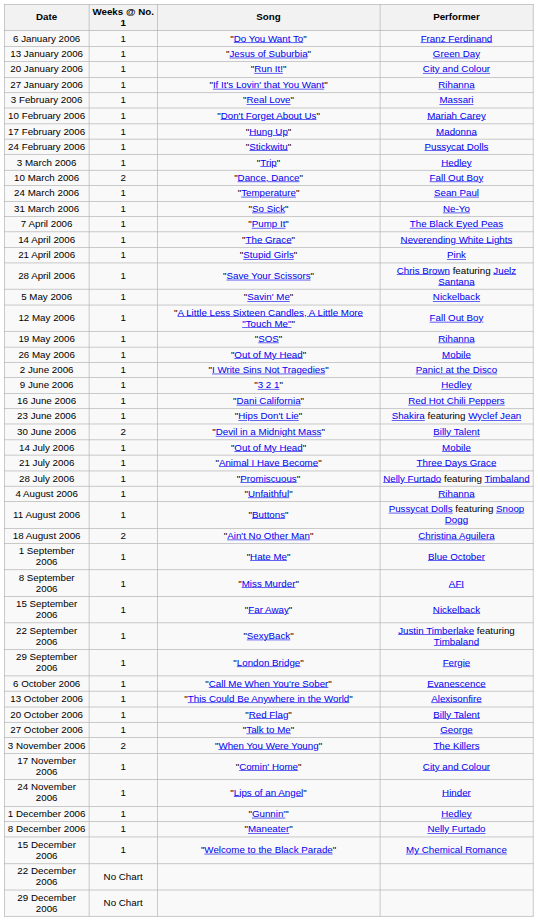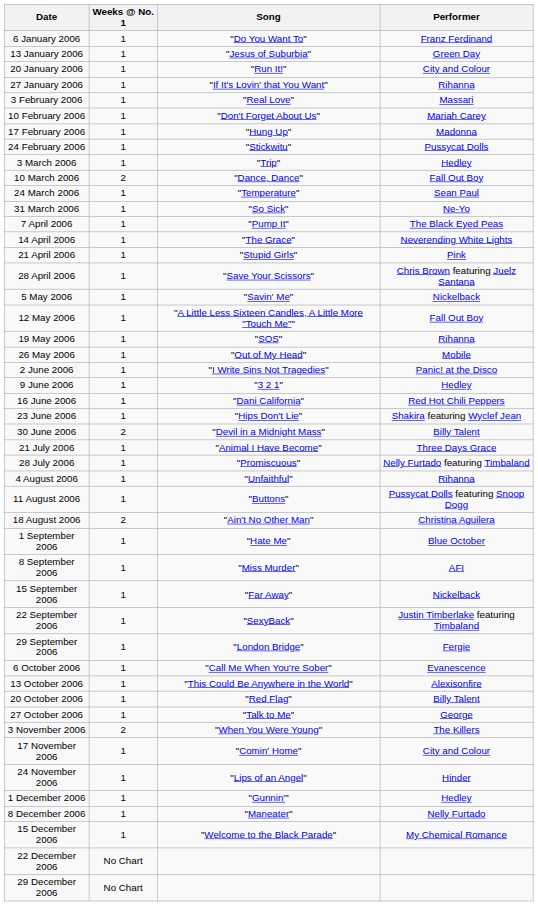 <table class="wikitable" style="text-align: center;">
 <tr>
 <th>Date</th>
 <th>Weeks @ No. 1</th>
 <th>Song</th>
 <th>Performer</th>
 </tr>
 <tr>
 <td>6 January 2006</td>
 <td>1</td>
 <td>"<a href='#'>Do You Want To</a>"</td>
 <td><a href='#'>Franz Ferdinand</a></td>
 </tr>
 <tr>
 <td>13 January 2006</td>
 <td>1</td>
 <td>"<a href='#'>Jesus of Suburbia</a>"</td>
 <td><a href='#'>Green Day</a></td>
 </tr>
 <tr>
 <td>20 January 2006</td>
 <td>1</td>
 <td>"<a href='#'>Run It!</a>"</td>
 <td><a href='#'>City and Colour</a></td>
 </tr>
 <tr>
 <td>27 January 2006</td>
 <td>1</td>
 <td>"<a href='#'>If It's Lovin' that You Want</a>"</td>
 <td><a href='#'>Rihanna</a></td>
 </tr>
 <tr>
 <td>3 February 2006</td>
 <td>1</td>
 <td>"<a href='#'>Real Love</a>"</td>
 <td><a href='#'>Massari</a></td>
 </tr>
 <tr>
 <td>10 February 2006</td>
 <td>1</td>
 <td>"<a href='#'>Don't Forget About Us</a>"</td>
 <td><a href='#'>Mariah Carey</a></td>
 </tr>
 <tr>
 <td>17 February 2006</td>
 <td>1</td>
 <td>"<a href='#'>Hung Up</a>"</td>
 <td><a href='#'>Madonna</a></td>
 </tr>
 <tr>
 <td>24 February 2006</td>
 <td>1</td>
 <td>"<a href='#'>Stickwitu</a>"</td>
 <td><a href='#'>Pussycat Dolls</a></td>
 </tr>
 <tr>
 <td>3 March 2006</td>
 <td>1</td>
 <td>"<a href='#'>Trip</a>"</td>
 <td><a href='#'>Hedley</a></td>
 </tr>
 <tr>
 <td>10 March 2006</td>
 <td>2</td>
 <td>"<a href='#'>Dance, Dance</a>"</td>
 <td><a href='#'>Fall Out Boy</a></td>
 </tr>
 <tr>
 <td>24 March 2006</td>
 <td>1</td>
 <td>"<a href='#'>Temperature</a>"</td>
 <td><a href='#'>Sean Paul</a></td>
 </tr>
 <tr>
 <td>31 March 2006</td>
 <td>1</td>
 <td>"<a href='#'>So Sick</a>"</td>
 <td><a href='#'>Ne-Yo</a></td>
 </tr>
 <tr>
 <td>7 April 2006</td>
 <td>1</td>
 <td>"<a href='#'>Pump It</a>"</td>
 <td><a href='#'>The Black Eyed Peas</a></td>
 </tr>
 <tr>
 <td>14 April 2006</td>
 <td>1</td>
 <td>"<a href='#'>The Grace</a>"</td>
 <td><a href='#'>Neverending White Lights</a></td>
 </tr>
 <tr>
 <td>21 April 2006</td>
 <td>1</td>
 <td>"<a href='#'>Stupid Girls</a>"</td>
 <td><a href='#'>Pink</a></td>
 </tr>
 <tr>
 <td>28 April 2006</td>
 <td>1</td>
 <td>"<a href='#'>Save Your Scissors</a>"</td>
 <td><a href='#'>Chris Brown</a> featuring <a href='#'>Juelz Santana</a></td>
 </tr>
 <tr>
 <td>5 May 2006</td>
 <td>1</td>
 <td>"<a href='#'>Savin' Me</a>"</td>
 <td><a href='#'>Nickelback</a></td>
 </tr>
 <tr>
 <td>12 May 2006</td>
 <td>1</td>
 <td>"<a href='#'>A Little Less Sixteen Candles, A Little More "Touch Me"</a>"</td>
 <td><a href='#'>Fall Out Boy</a></td>
 </tr>
 <tr>
 <td>19 May 2006</td>
 <td>1</td>
 <td>"<a href='#'>SOS</a>"</td>
 <td><a href='#'>Rihanna</a></td>
 </tr>
 <tr>
 <td>26 May 2006</td>
 <td>1</td>
 <td>"<a href='#'>Out of My Head</a>"</td>
 <td><a href='#'>Mobile</a></td>
 </tr>
 <tr>
 <td>2 June 2006</td>
 <td>1</td>
 <td>"<a href='#'>I Write Sins Not Tragedies</a>"</td>
 <td><a href='#'>Panic! at the Disco</a></td>
 </tr>
 <tr>
 <td>9 June 2006</td>
 <td>1</td>
 <td>"<a href='#'>3 2 1</a>"</td>
 <td><a href='#'>Hedley</a></td>
 </tr>
 <tr>
 <td>16 June 2006</td>
 <td>1</td>
 <td>"<a href='#'>Dani California</a>"</td>
 <td><a href='#'>Red Hot Chili Peppers</a></td>
 </tr>
 <tr>
 <td>23 June 2006</td>
 <td>1</td>
 <td>"<a href='#'>Hips Don't Lie</a>"</td>
 <td><a href='#'>Shakira</a> featuring <a href='#'>Wyclef Jean</a></td>
 </tr>
 <tr>
 <td>30 June 2006</td>
 <td>2</td>
 <td>"<a href='#'>Devil in a Midnight Mass</a>"</td>
 <td><a href='#'>Billy Talent</a></td>
 </tr>
 <tr>
-<td>14 July 2006</td>
-<td>1</td>
-<td>"<a href='#'>Out of My Head</a>"</td>
-<td><a href='#'>Mobile</a></td>
-</tr>
-<tr>
 <td>21 July 2006</td>
 <td>1</td>
 <td>"<a href='#'>Animal I Have Become</a>"</td>
 <td><a href='#'>Three Days Grace</a></td>
 </tr>
 <tr>
 <td>28 July 2006</td>
 <td>1</td>
 <td>"<a href='#'>Promiscuous</a>"</td>
 <td><a href='#'>Nelly Furtado</a> featuring <a href='#'>Timbaland</a></td>
 </tr>
 <tr>
 <td>4 August 2006</td>
 <td>1</td>
 <td>"<a href='#'>Unfaithful</a>"</td>
 <td><a href='#'>Rihanna</a></td>
 </tr>
 <tr>
 <td>11 August 2006</td>
 <td>1</td>
 <td>"<a href='#'>Buttons</a>"</td>
 <td><a href='#'>Pussycat Dolls</a> featuring <a href='#'>Snoop Dogg</a></td>
 </tr>
 <tr>
 <td>18 August 2006</td>
 <td>2</td>
 <td>"<a href='#'>Ain't No Other Man</a>"</td>
 <td><a href='#'>Christina Aguilera</a></td>
 </tr>
 <tr>
 <td>1 September 2006</td>
 <td>1</td>
 <td>"<a href='#'>Hate Me</a>"</td>
 <td><a href='#'>Blue October</a></td>
 </tr>
 <tr>
 <td>8 September 2006</td>
 <td>1</td>
 <td>"<a href='#'>Miss Murder</a>"</td>
 <td><a href='#'>AFI</a></td>
 </tr>
 <tr>
 <td>15 September 2006</td>
 <td>1</td>
 <td>"<a href='#'>Far Away</a>"</td>
 <td><a href='#'>Nickelback</a></td>
 </tr>
 <tr>
 <td>22 September 2006</td>
 <td>1</td>
 <td>"<a href='#'>SexyBack</a>"</td>
 <td><a href='#'>Justin Timberlake</a> featuring <a href='#'>Timbaland</a></td>
 </tr>
 <tr>
 <td>29 September 2006</td>
 <td>1</td>
 <td>"<a href='#'>London Bridge</a>"</td>
 <td><a href='#'>Fergie</a></td>
 </tr>
 <tr>
 <td>6 October 2006</td>
 <td>1</td>
 <td>"<a href='#'>Call Me When You're Sober</a>"</td>
 <td><a href='#'>Evanescence</a></td>
 </tr>
 <tr>
 <td>13 October 2006</td>
 <td>1</td>
 <td>"<a href='#'>This Could Be Anywhere in the World</a>"</td>
 <td><a href='#'>Alexisonfire</a></td>
 </tr>
 <tr>
 <td>20 October 2006</td>
 <td>1</td>
 <td>"<a href='#'>Red Flag</a>"</td>
 <td><a href='#'>Billy Talent</a></td>
 </tr>
 <tr>
 <td>27 October 2006</td>
 <td>1</td>
 <td>"<a href='#'>Talk to Me</a>"</td>
 <td><a href='#'>George</a></td>
 </tr>
 <tr>
 <td>3 November 2006</td>
 <td>2</td>
 <td>"<a href='#'>When You Were Young</a>"</td>
 <td><a href='#'>The Killers</a></td>
 </tr>
 <tr>
 <td>17 November 2006</td>
 <td>1</td>
 <td>"<a href='#'>Comin' Home</a>"</td>
 <td><a href='#'>City and Colour</a></td>
 </tr>
 <tr>
 <td>24 November 2006</td>
 <td>1</td>
 <td>"<a href='#'>Lips of an Angel</a>"</td>
 <td><a href='#'>Hinder</a></td>
 </tr>
 <tr>
 <td>1 December 2006</td>
 <td>1</td>
 <td>"<a href='#'>Gunnin'</a>"</td>
 <td><a href='#'>Hedley</a></td>
 </tr>
 <tr>
 <td>8 December 2006</td>
 <td>1</td>
 <td>"<a href='#'>Maneater</a>"</td>
 <td><a href='#'>Nelly Furtado</a></td>
 </tr>
 <tr>
 <td>15 December 2006</td>
 <td>1</td>
 <td>"<a href='#'>Welcome to the Black Parade</a>"</td>
 <td><a href='#'>My Chemical Romance</a></td>
 </tr>
 <tr>
 <td>22 December 2006</td>
 <td>No Chart</td>
 <td></td>
 <td></td>
 </tr>
 <tr>
 <td>29 December 2006</td>
 <td>No Chart</td>
 <td></td>
 <td></td>
 </tr>
 </table>
